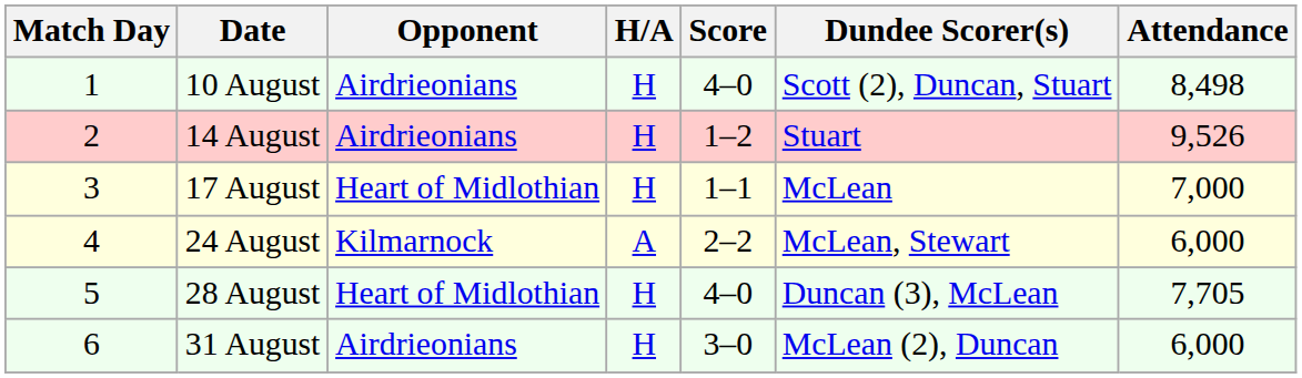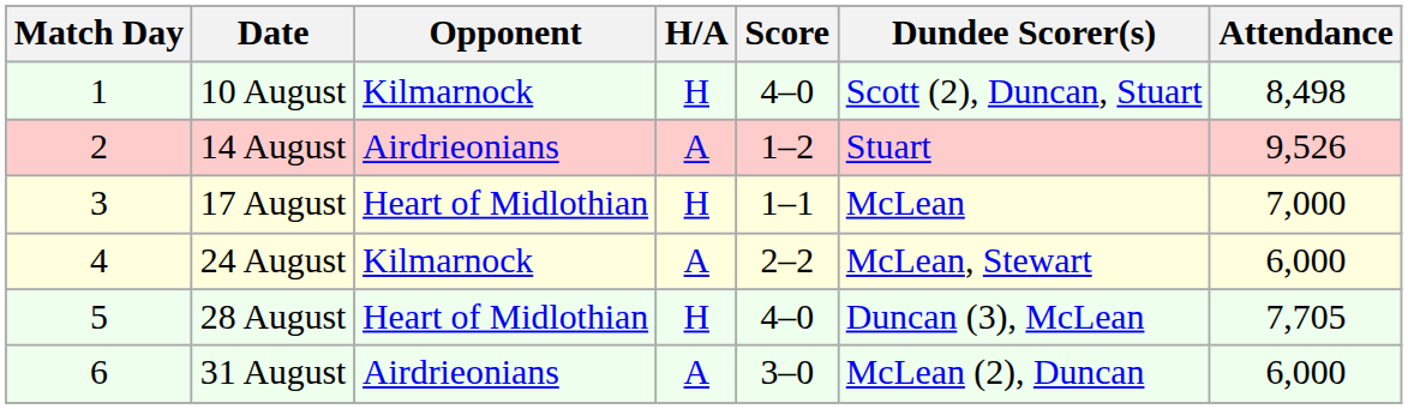 <table class="wikitable" style="text-align:center">
 <tr>
 <th>Match Day</th>
 <th>Date</th>
 <th>Opponent</th>
 <th>H/A</th>
 <th>Score</th>
 <th>Dundee Scorer(s)</th>
 <th>Attendance</th>
 </tr>
 <tr bgcolor="#EEFFEE">
 <td>1</td>
 <td align="left">10 August</td>
-<td align="left"><a href='#'>Airdrieonians</a></td>
+<td align="left"><a href='#'>Kilmarnock</a></td>
 <td><a href='#'>H</a></td>
 <td>4–0</td>
 <td align="left"><a href='#'>Scott</a> (2), <a href='#'>Duncan</a>, <a href='#'>Stuart</a></td>
 <td>8,498</td>
 </tr>
 <tr bgcolor="#FFCCCC">
 <td>2</td>
 <td align="left">14 August</td>
 <td align="left"><a href='#'>Airdrieonians</a></td>
-<td><a href='#'>H</a></td>
+<td><a href='#'>A</a></td>
 <td>1–2</td>
 <td align="left"><a href='#'>Stuart</a></td>
 <td>9,526</td>
 </tr>
 <tr bgcolor="#FFFFDD">
 <td>3</td>
 <td align="left">17 August</td>
 <td align="left"><a href='#'>Heart of Midlothian</a></td>
 <td><a href='#'>H</a></td>
 <td>1–1</td>
 <td align="left"><a href='#'>McLean</a></td>
 <td>7,000</td>
 </tr>
 <tr bgcolor="#FFFFDD">
 <td>4</td>
 <td align="left">24 August</td>
 <td align="left"><a href='#'>Kilmarnock</a></td>
 <td><a href='#'>A</a></td>
 <td>2–2</td>
 <td align="left"><a href='#'>McLean</a>, <a href='#'>Stewart</a></td>
 <td>6,000</td>
 </tr>
 <tr bgcolor="#EEFFEE">
 <td>5</td>
 <td align="left">28 August</td>
 <td align="left"><a href='#'>Heart of Midlothian</a></td>
 <td><a href='#'>H</a></td>
 <td>4–0</td>
 <td align="left"><a href='#'>Duncan</a> (3), <a href='#'>McLean</a></td>
 <td>7,705</td>
 </tr>
 <tr bgcolor="#EEFFEE">
 <td>6</td>
 <td align="left">31 August</td>
 <td align="left"><a href='#'>Airdrieonians</a></td>
-<td><a href='#'>H</a></td>
+<td><a href='#'>A</a></td>
 <td>3–0</td>
 <td align="left"><a href='#'>McLean</a> (2), <a href='#'>Duncan</a></td>
 <td>6,000</td>
 </tr>
 </table>
